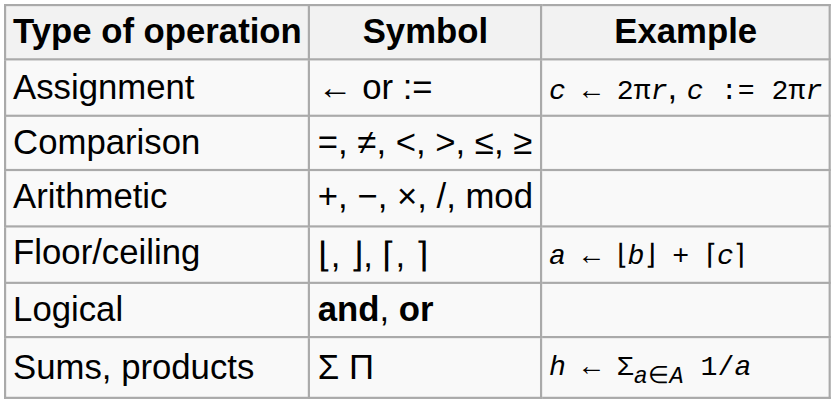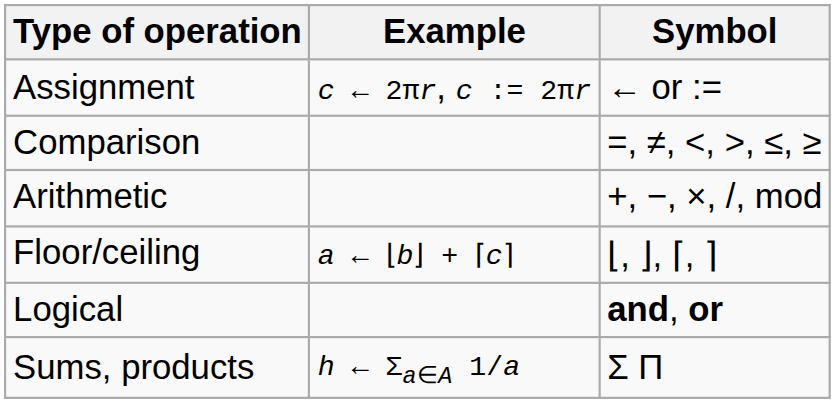 <table class="wikitable">
 <tr>
 <th>Type of operation</th>
+<th>Example</th>
 <th>Symbol</th>
-<th>Example</th>
 </tr>
 <tr>
 <td>Assignment</td>
+<td><code><em>c</em> ← 2π<em>r</em></code>, <code> <em>c</em> := 2π<em>r</em></code></td>
 <td>← or :=</td>
-<td><code><em>c</em> ← 2π<em>r</em></code>, <code> <em>c</em> := 2π<em>r</em></code></td>
 </tr>
 <tr>
 <td>Comparison</td>
+<td></td>
 <td>=, ≠, <, >, ≤, ≥</td>
-<td></td>
 </tr>
 <tr>
 <td>Arithmetic</td>
+<td></td>
 <td>+, −, ×, /, mod</td>
-<td></td>
 </tr>
 <tr>
 <td>Floor/ceiling</td>
+<td><code><em>a</em> ← ⌊<em>b</em>⌋ + ⌈<em>c</em>⌉</code></td>
 <td>⌊, ⌋, ⌈, ⌉</td>
-<td><code><em>a</em> ← ⌊<em>b</em>⌋ + ⌈<em>c</em>⌉</code></td>
 </tr>
 <tr>
 <td>Logical</td>
+<td></td>
 <td><strong>and</strong>, <strong>or</strong></td>
-<td></td>
 </tr>
 <tr>
 <td>Sums, products</td>
+<td><code><em>h</em> ← Σ<sub><em>a</em>∈<em>A</em></sub> 1/<em>a</em></code></td>
 <td>Σ Π</td>
-<td><code><em>h</em> ← Σ<sub><em>a</em>∈<em>A</em></sub> 1/<em>a</em></code></td>
 </tr>
 </table>
